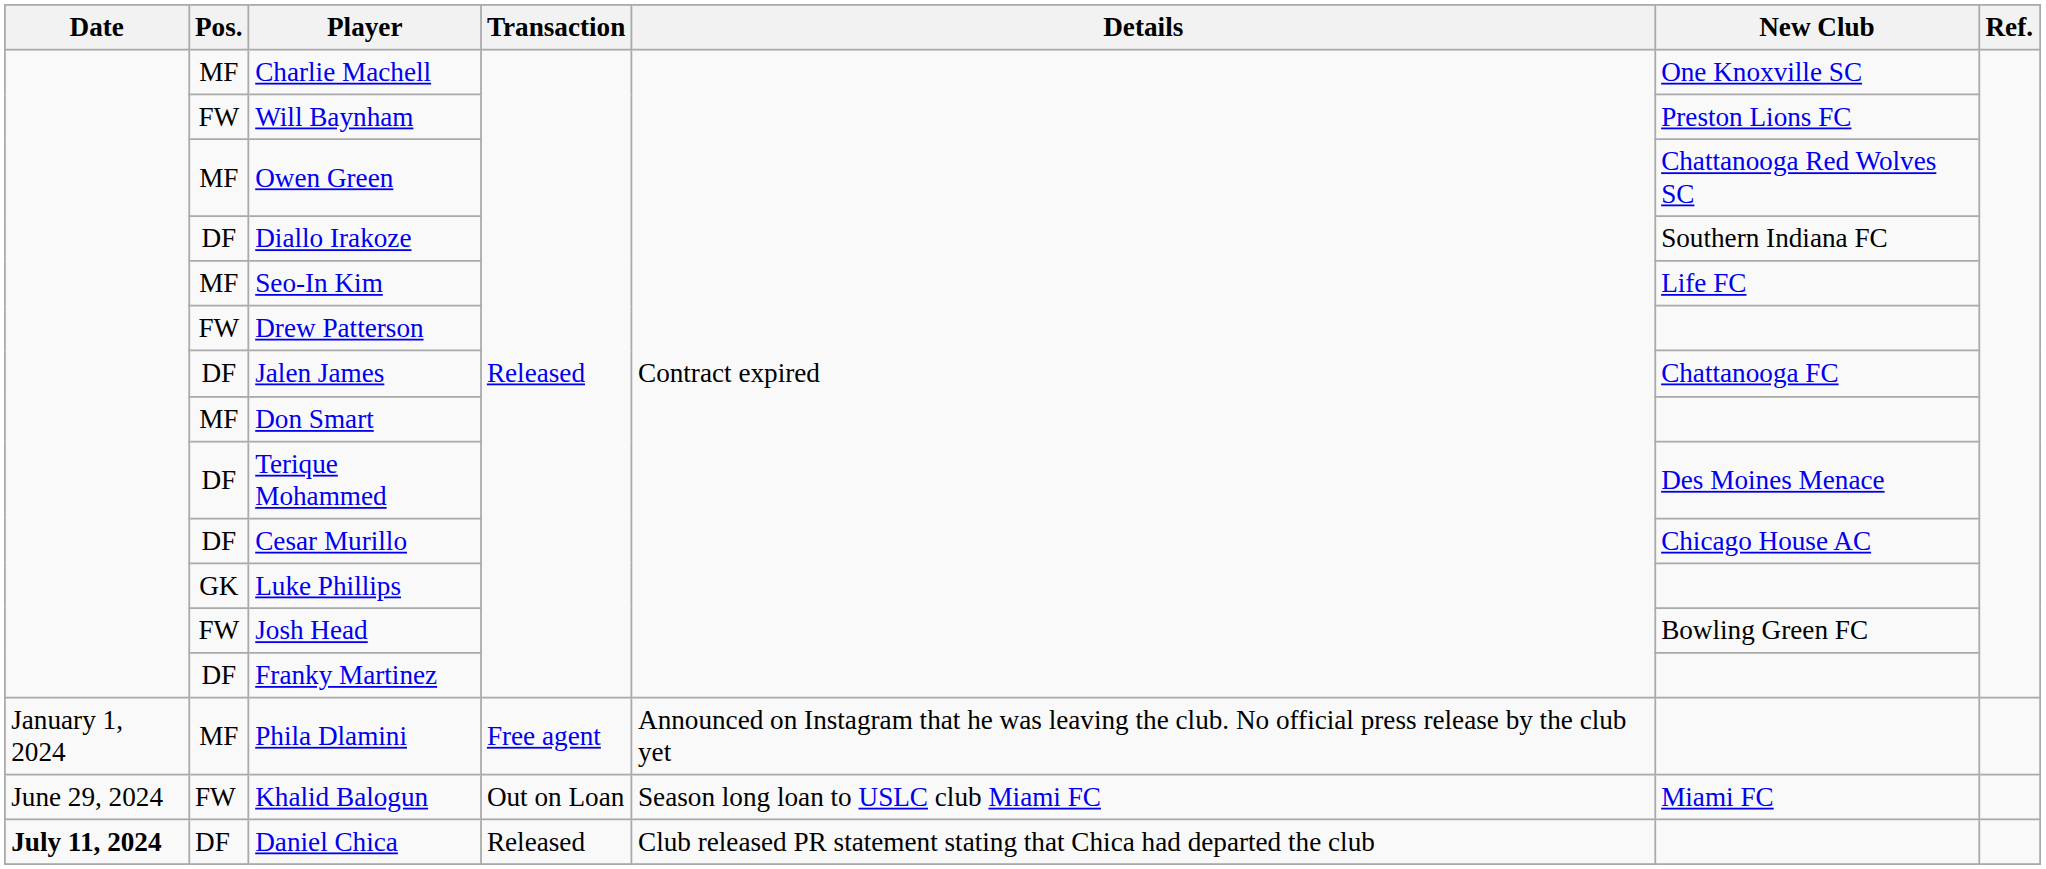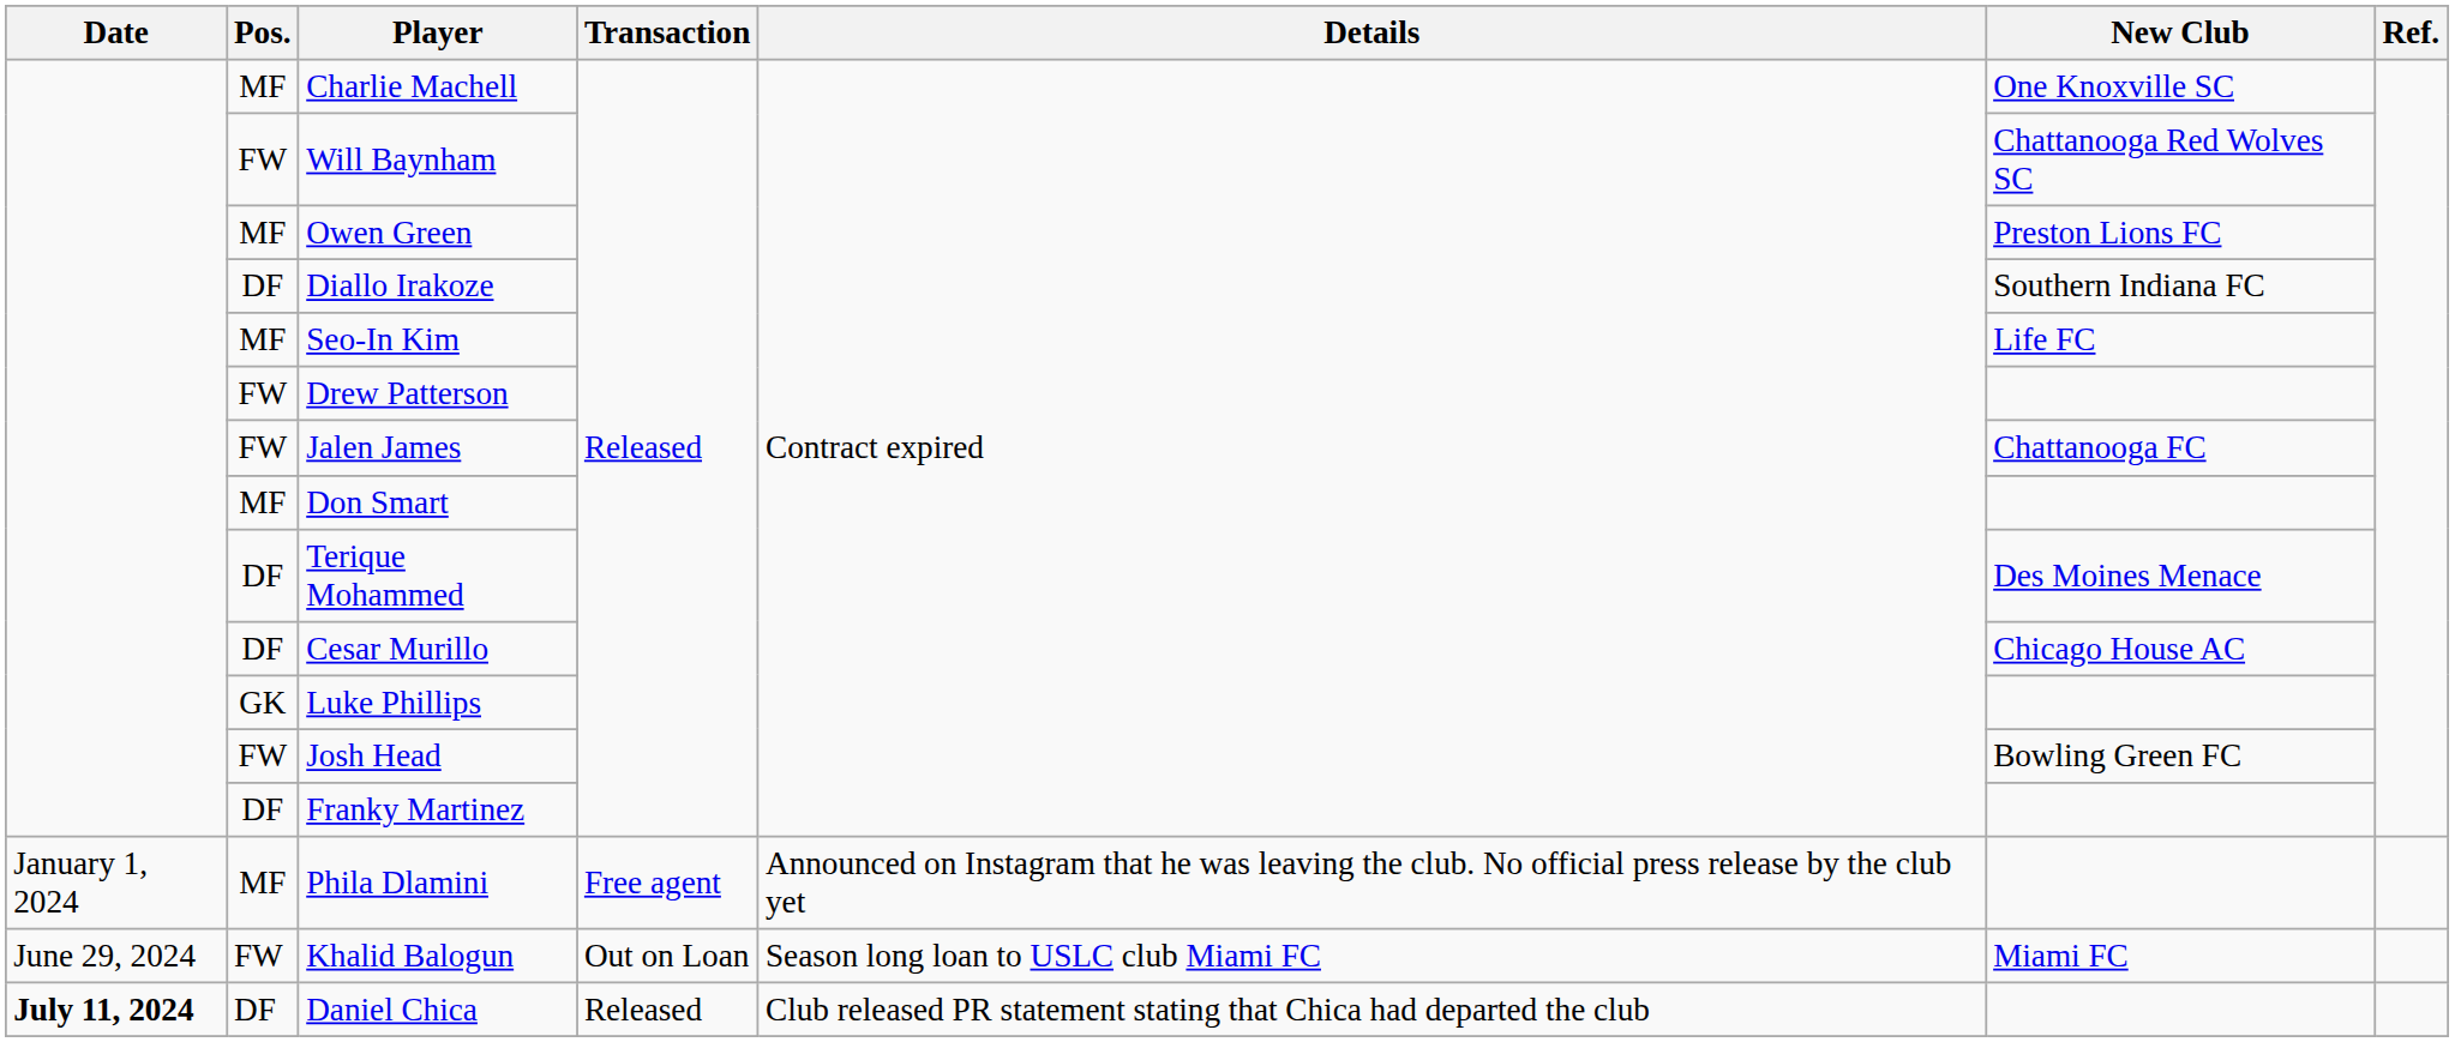 <table class="wikitable sortable" style="width:90%; text-align:left; font-size:95%; text-align:left;">
 <tr>
 <th>Date</th>
 <th>Pos.</th>
 <th>Player</th>
 <th>Transaction</th>
 <th>Details</th>
 <th>New Club</th>
 <th>Ref.</th>
 </tr>
 <tr>
 <td rowspan="13"></td>
 <td style="text-align:center;">MF</td>
 <td> <a href='#'>Charlie Machell</a></td>
 <td rowspan="13"><a href='#'>Released</a></td>
 <td rowspan="13">Contract expired</td>
 <td> <a href='#'>One Knoxville SC</a></td>
 <td rowspan="13"></td>
 </tr>
 <tr>
 <td style="text-align:center;">FW</td>
 <td> <a href='#'>Will Baynham</a></td>
-<td> <a href='#'>Preston Lions FC</a></td>
+<td><a href='#'>Chattanooga Red Wolves SC</a></td>
 </tr>
 <tr>
 <td style="text-align:center;">MF</td>
 <td> <a href='#'>Owen Green</a></td>
-<td><a href='#'>Chattanooga Red Wolves SC</a></td>
+<td> <a href='#'>Preston Lions FC</a></td>
 </tr>
 <tr>
 <td style="text-align:center;">DF</td>
 <td> <a href='#'>Diallo Irakoze</a></td>
 <td> Southern Indiana FC</td>
 </tr>
 <tr>
 <td style="text-align:center;">MF</td>
 <td> <a href='#'>Seo-In Kim</a></td>
 <td><a href='#'>Life FC</a></td>
 </tr>
 <tr>
 <td style="text-align:center;">FW</td>
 <td> <a href='#'>Drew Patterson</a></td>
 <td></td>
 </tr>
 <tr>
-<td style="text-align:center;">DF</td>
+<td style="text-align:center;">FW</td>
 <td> <a href='#'>Jalen James</a></td>
 <td> <a href='#'>Chattanooga FC</a></td>
 </tr>
 <tr>
 <td style="text-align:center;">MF</td>
 <td> <a href='#'>Don Smart</a></td>
 <td></td>
 </tr>
 <tr>
 <td style="text-align:center;">DF</td>
 <td> <a href='#'>Terique Mohammed</a></td>
 <td> <a href='#'>Des Moines Menace</a></td>
 </tr>
 <tr>
 <td style="text-align:center;">DF</td>
 <td> <a href='#'>Cesar Murillo</a></td>
 <td> <a href='#'>Chicago House AC</a></td>
 </tr>
 <tr>
 <td style="text-align:center;">GK</td>
 <td> <a href='#'>Luke Phillips</a></td>
 <td></td>
 </tr>
 <tr>
 <td style="text-align:center;">FW</td>
 <td> <a href='#'>Josh Head</a></td>
 <td> Bowling Green FC</td>
 </tr>
 <tr>
 <td style="text-align:center;">DF</td>
 <td> <a href='#'>Franky Martinez</a></td>
 <td></td>
 </tr>
 <tr>
 <td>January 1, 2024</td>
 <td style="text-align:center;">MF</td>
 <td> <a href='#'>Phila Dlamini</a></td>
 <td><a href='#'>Free agent</a></td>
 <td>Announced on Instagram that he was leaving the club. No official press release by the club yet</td>
 <td></td>
 <td></td>
 </tr>
 <tr>
 <td>June 29, 2024</td>
 <td>FW</td>
 <td><a href='#'>Khalid Balogun</a></td>
 <td>Out on Loan</td>
 <td>Season long loan to <a href='#'>USLC</a> club <a href='#'>Miami FC</a></td>
 <td><a href='#'>Miami FC</a></td>
 <td></td>
 </tr>
 <tr>
 <td><strong>July 11, 2024</strong></td>
 <td>DF</td>
 <td><a href='#'>Daniel Chica</a></td>
 <td>Released</td>
 <td>Club released PR statement stating that Chica had departed the club</td>
 <td></td>
 <td></td>
 </tr>
 </table>
